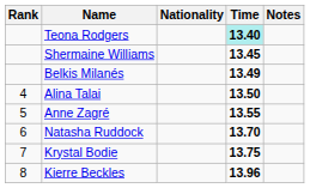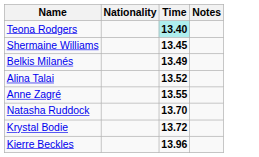 <table class="wikitable sortable" style="text-align:center">
 <tr>
-<th>Rank</th>
 <th>Name</th>
 <th>Nationality</th>
 <th>Time</th>
 <th>Notes</th>
 </tr>
 <tr>
-<td></td>
 <td align=left><a href='#'>Teona Rodgers</a></td>
 <td align=left></td>
 <td style="background: paleturquoise;"><strong>13.40</strong></td>
 <td></td>
 </tr>
 <tr>
-<td></td>
 <td align=left><a href='#'>Shermaine Williams</a></td>
 <td align=left></td>
 <td><strong>13.45</strong></td>
 <td></td>
 </tr>
 <tr>
-<td></td>
 <td align=left><a href='#'>Belkis Milanés</a></td>
 <td align=left></td>
 <td><strong>13.49</strong></td>
 <td></td>
 </tr>
 <tr>
-<td>4</td>
 <td align=left><a href='#'>Alina Talai</a></td>
 <td align=left></td>
-<td><strong>13.50</strong></td>
+<td><strong>13.52</strong></td>
 <td></td>
 </tr>
 <tr>
-<td>5</td>
 <td align=left><a href='#'>Anne Zagré</a></td>
 <td align=left></td>
 <td><strong>13.55</strong></td>
 <td></td>
 </tr>
 <tr>
-<td>6</td>
 <td align=left><a href='#'>Natasha Ruddock</a></td>
 <td align=left></td>
 <td><strong>13.70</strong></td>
 <td></td>
 </tr>
 <tr>
-<td>7</td>
 <td align=left><a href='#'>Krystal Bodie</a></td>
 <td align=left></td>
-<td><strong>13.75</strong></td>
+<td><strong>13.72</strong></td>
 <td></td>
 </tr>
 <tr>
-<td>8</td>
 <td align=left><a href='#'>Kierre Beckles</a></td>
 <td align=left></td>
 <td><strong>13.96</strong></td>
 <td></td>
 </tr>
 </table>
